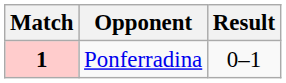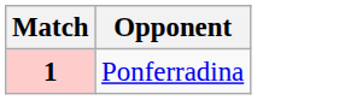 <table class="wikitable" style="font-size:100%; text-align:center">
 <tr>
 <th>Match</th>
 <th>Opponent</th>
-<th>Result</th>
 </tr>
 <tr>
 <td bgcolor=#FFCCCC><strong>1</strong></td>
 <td><a href='#'>Ponferradina</a></td>
-<td>0–1</td>
 </tr>
 </table>
